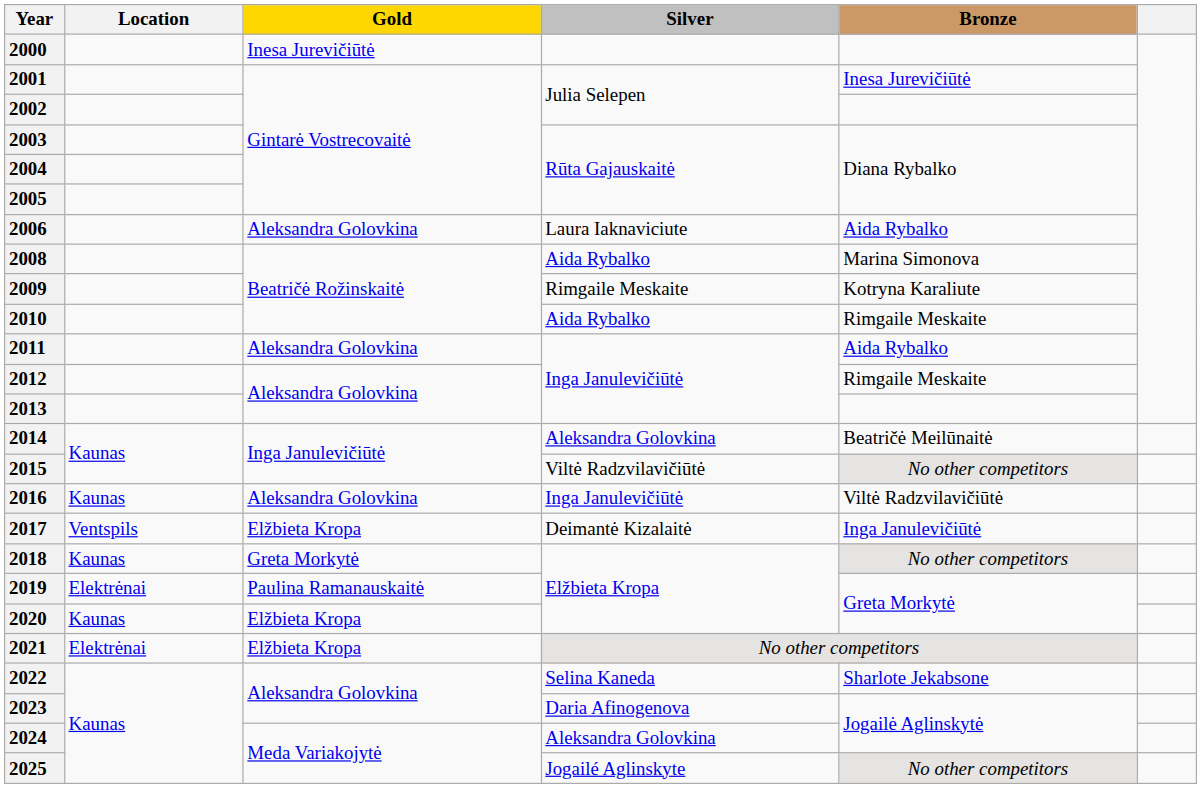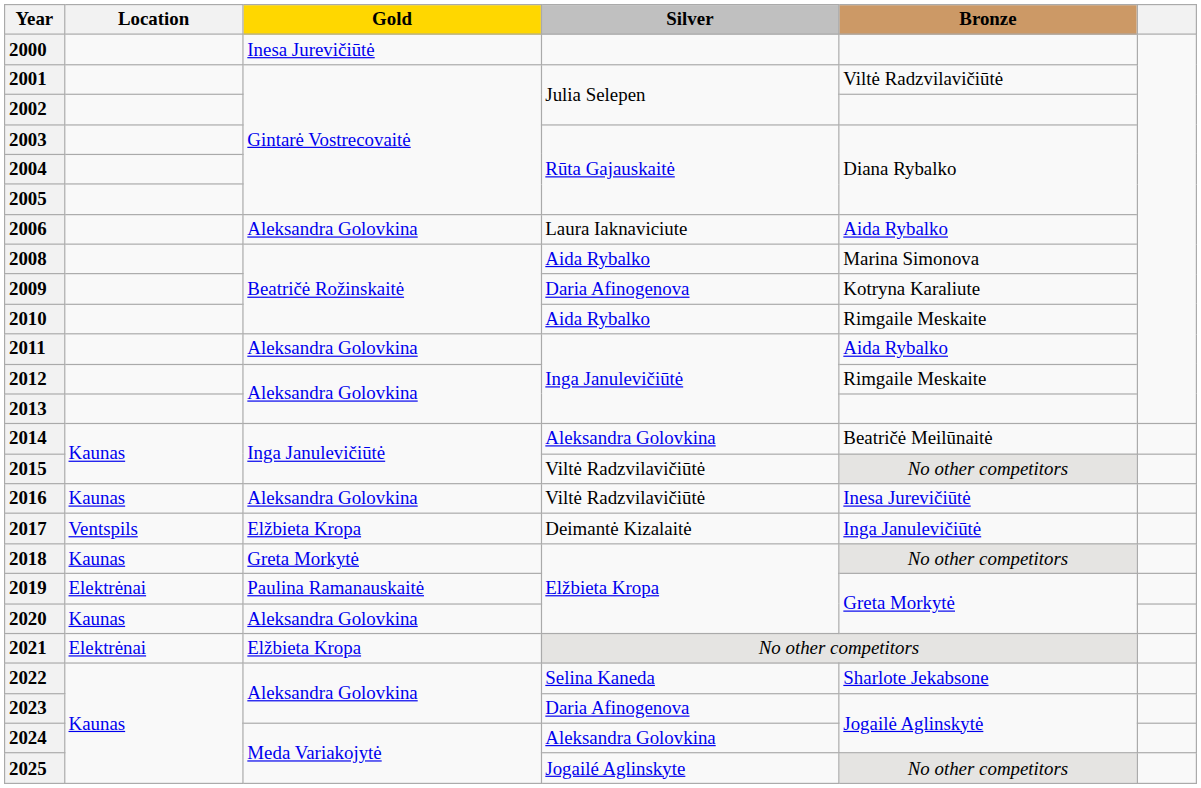 <table class="wikitable unsortable" style="text-align:left; width:80%">
 <tr>
 <th scope="col" style="text-align:center; width:5%">Year</th>
 <th scope="col" style="text-align:center; width:15%">Location</th>
 <td scope="col" style="text-align:center; width:25%; background:gold"><strong>Gold</strong></td>
 <td scope="col" style="text-align:center; width:25%; background:silver"><strong>Silver</strong></td>
 <td scope="col" style="text-align:center; width:25%; background:#c96"><strong>Bronze</strong></td>
 <th scope="col" style="text-align:center; width:5%"></th>
 </tr>
 <tr>
 <th scope="row" style="text-align:left">2000</th>
 <td></td>
 <td><a href='#'>Inesa Jurevičiūtė</a></td>
 <td></td>
 <td></td>
 <td rowspan="13"></td>
 </tr>
 <tr>
 <th scope="row" style="text-align:left">2001</th>
 <td></td>
 <td rowspan="5"><a href='#'>Gintarė Vostrecovaitė</a></td>
 <td rowspan="2">Julia Selepen</td>
-<td><a href='#'>Inesa Jurevičiūtė</a></td>
+<td>Viltė Radzvilavičiūtė</td>
 </tr>
 <tr>
 <th scope="row" style="text-align:left">2002</th>
 <td></td>
 <td></td>
 </tr>
 <tr>
 <th scope="row" style="text-align:left">2003</th>
 <td></td>
 <td rowspan="3"><a href='#'>Rūta Gajauskaitė</a></td>
 <td rowspan="3">Diana Rybalko</td>
 </tr>
 <tr>
 <th scope="row" style="text-align:left">2004</th>
 <td></td>
 </tr>
 <tr>
 <th scope="row" style="text-align:left">2005</th>
 <td></td>
 </tr>
 <tr>
 <th scope="row" style="text-align:left">2006</th>
 <td></td>
 <td><a href='#'>Aleksandra Golovkina</a></td>
 <td>Laura Iaknaviciute</td>
 <td><a href='#'>Aida Rybalko</a></td>
 </tr>
 <tr>
 <th scope="row" style="text-align:left">2008</th>
 <td></td>
 <td rowspan="3"><a href='#'>Beatričė Rožinskaitė</a></td>
 <td><a href='#'>Aida Rybalko</a></td>
 <td>Marina Simonova</td>
 </tr>
 <tr>
 <th scope="row" style="text-align:left">2009</th>
 <td></td>
-<td>Rimgaile Meskaite</td>
+<td><a href='#'>Daria Afinogenova</a></td>
 <td>Kotryna Karaliute</td>
 </tr>
 <tr>
 <th scope="row" style="text-align:left">2010</th>
 <td></td>
 <td><a href='#'>Aida Rybalko</a></td>
 <td>Rimgaile Meskaite</td>
 </tr>
 <tr>
 <th scope="row" style="text-align:left">2011</th>
 <td></td>
 <td><a href='#'>Aleksandra Golovkina</a></td>
 <td rowspan="3"><a href='#'>Inga Janulevičiūtė</a></td>
 <td><a href='#'>Aida Rybalko</a></td>
 </tr>
 <tr>
 <th scope="row" style="text-align:left">2012</th>
 <td></td>
 <td rowspan="2"><a href='#'>Aleksandra Golovkina</a></td>
 <td>Rimgaile Meskaite</td>
 </tr>
 <tr>
 <th scope="row" style="text-align:left">2013</th>
 <td></td>
 <td></td>
 </tr>
 <tr>
 <th scope="row" style="text-align:left">2014</th>
 <td rowspan="2"><a href='#'>Kaunas</a></td>
 <td rowspan="2"><a href='#'>Inga Janulevičiūtė</a></td>
 <td><a href='#'>Aleksandra Golovkina</a></td>
 <td>Beatričė Meilūnaitė</td>
 <td></td>
 </tr>
 <tr>
 <th scope="row" style="text-align:left">2015</th>
 <td>Viltė Radzvilavičiūtė</td>
 <td align="center" bgcolor="e5e4e2"><em>No other competitors</em></td>
 <td></td>
 </tr>
 <tr>
 <th scope="row" style="text-align:left">2016</th>
 <td><a href='#'>Kaunas</a></td>
 <td><a href='#'>Aleksandra Golovkina</a></td>
-<td><a href='#'>Inga Janulevičiūtė</a></td>
 <td>Viltė Radzvilavičiūtė</td>
+<td><a href='#'>Inesa Jurevičiūtė</a></td>
 <td></td>
 </tr>
 <tr>
 <th scope="row" style="text-align:left">2017</th>
 <td> <a href='#'>Ventspils</a></td>
 <td><a href='#'>Elžbieta Kropa</a></td>
 <td>Deimantė Kizalaitė</td>
 <td><a href='#'>Inga Janulevičiūtė</a></td>
 <td></td>
 </tr>
 <tr>
 <th scope="row" style="text-align:left">2018</th>
 <td><a href='#'>Kaunas</a></td>
 <td><a href='#'>Greta Morkytė</a></td>
 <td rowspan="3"><a href='#'>Elžbieta Kropa</a></td>
 <td align="center" bgcolor="e5e4e2"><em>No other competitors</em></td>
 <td></td>
 </tr>
 <tr>
 <th scope="row" style="text-align:left">2019</th>
 <td><a href='#'>Elektrėnai</a></td>
 <td><a href='#'>Paulina Ramanauskaitė</a></td>
 <td rowspan="2"><a href='#'>Greta Morkytė</a></td>
 <td></td>
 </tr>
 <tr>
 <th scope="row" style="text-align:left">2020</th>
 <td><a href='#'>Kaunas</a></td>
-<td><a href='#'>Elžbieta Kropa</a></td>
+<td><a href='#'>Aleksandra Golovkina</a></td>
 <td></td>
 </tr>
 <tr>
 <th scope="row" style="text-align:left">2021</th>
 <td><a href='#'>Elektrėnai</a></td>
 <td><a href='#'>Elžbieta Kropa</a></td>
 <td colspan="2" align="center" bgcolor="e5e4e2"><em>No other competitors</em></td>
 <td></td>
 </tr>
 <tr>
 <th scope="row" style="text-align:left">2022</th>
 <td rowspan="4"><a href='#'>Kaunas</a></td>
 <td rowspan="2"><a href='#'>Aleksandra Golovkina</a></td>
 <td><a href='#'>Selina Kaneda</a></td>
 <td><a href='#'>Sharlote Jekabsone</a></td>
 <td></td>
 </tr>
 <tr>
 <th scope="row" style="text-align:left">2023</th>
 <td><a href='#'>Daria Afinogenova</a></td>
 <td rowspan="2"><a href='#'>Jogailė Aglinskytė</a></td>
 <td></td>
 </tr>
 <tr>
 <th scope="row" style="text-align:left">2024</th>
 <td rowspan="2"><a href='#'>Meda Variakojytė</a></td>
 <td><a href='#'>Aleksandra Golovkina</a></td>
 <td></td>
 </tr>
 <tr>
 <th scope="row" style="text-align:left">2025</th>
 <td><a href='#'>Jogailé Aglinskyte</a></td>
 <td align="center" bgcolor="e5e4e2"><em>No other competitors</em></td>
 <td></td>
 </tr>
 </table>
